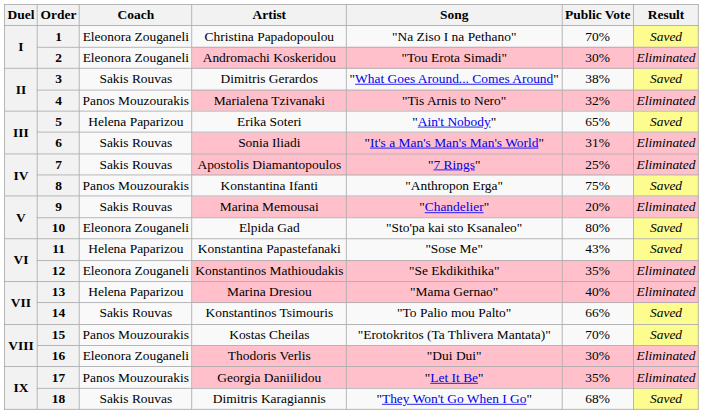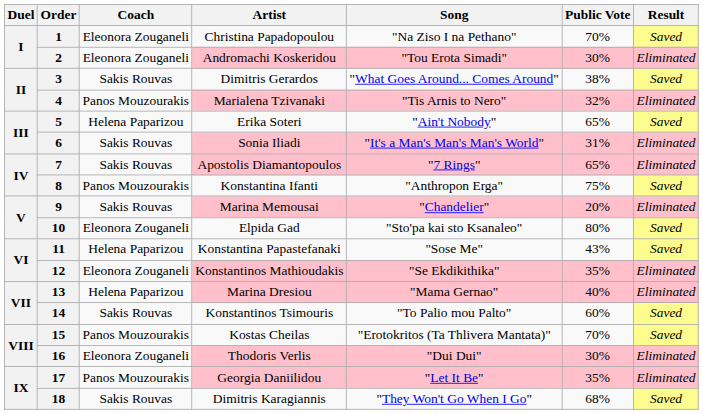 <table class="wikitable" style="text-align: center; width: auto;">
 <tr>
 <th>Duel</th>
 <th>Order</th>
 <th>Coach</th>
 <th>Artist</th>
 <th>Song</th>
 <th>Public Vote</th>
 <th>Result</th>
 </tr>
 <tr>
 <th rowspan=2>I</th>
 <th>1</th>
 <td>Eleonora Zouganeli</td>
 <td>Christina Papadopoulou</td>
 <td>"Na Ziso I na Pethano"</td>
 <td>70%</td>
 <td style="background:#fdfc8f;"><em>Saved</em></td>
 </tr>
 <tr>
 <th>2</th>
 <td>Eleonora Zouganeli</td>
 <td style="background:pink;">Andromachi Koskeridou</td>
 <td style="background:pink;">"Tou Erota Simadi"</td>
 <td style="background:pink;">30%</td>
 <td style="background:pink;"><em>Eliminated</em></td>
 </tr>
 <tr>
 <th rowspan=2>II</th>
 <th>3</th>
 <td>Sakis Rouvas</td>
 <td>Dimitris Gerardos</td>
 <td>"<a href='#'>What Goes Around... Comes Around</a>"</td>
 <td>38%</td>
 <td style="background:#fdfc8f;"><em>Saved</em></td>
 </tr>
 <tr>
 <th>4</th>
 <td>Panos Mouzourakis</td>
 <td style="background:pink;">Marialena Tzivanaki</td>
 <td style="background:pink;">"Tis Arnis to Nero"</td>
 <td style="background:pink;">32%</td>
 <td style="background:pink;"><em>Eliminated</em></td>
 </tr>
 <tr>
 <th rowspan=2>III</th>
 <th>5</th>
 <td>Helena Paparizou</td>
 <td>Erika Soteri</td>
 <td>"<a href='#'>Ain't Nobody</a>"</td>
 <td>65%</td>
 <td style="background:#fdfc8f;"><em>Saved</em></td>
 </tr>
 <tr>
 <th>6</th>
 <td>Sakis Rouvas</td>
 <td style="background:pink;">Sonia Iliadi</td>
 <td style="background:pink;">"<a href='#'>It's a Man's Man's Man's World</a>"</td>
 <td style="background:pink;">31%</td>
 <td style="background:pink;"><em>Eliminated</em></td>
 </tr>
 <tr>
 <th rowspan=2>IV</th>
 <th>7</th>
 <td>Sakis Rouvas</td>
 <td style="background:pink;">Apostolis Diamantopoulos</td>
 <td style="background:pink;">"<a href='#'>7 Rings</a>"</td>
-<td style="background:pink;">25%</td>
+<td style="background:pink;">65%</td>
 <td style="background:pink;"><em>Eliminated</em></td>
 </tr>
 <tr>
 <th>8</th>
 <td>Panos Mouzourakis</td>
 <td>Konstantina Ifanti</td>
 <td>"Anthropon Erga"</td>
 <td>75%</td>
 <td style="background:#fdfc8f;"><em>Saved</em></td>
 </tr>
 <tr>
 <th rowspan=2>V</th>
 <th>9</th>
 <td>Sakis Rouvas</td>
 <td style="background:pink;">Marina Memousai</td>
 <td style="background:pink;">"<a href='#'>Chandelier</a>"</td>
 <td style="background:pink;">20%</td>
 <td style="background:pink;"><em>Eliminated</em></td>
 </tr>
 <tr>
 <th>10</th>
 <td>Eleonora Zouganeli</td>
 <td>Elpida Gad</td>
 <td>"Sto'pa kai sto Ksanaleo"</td>
 <td>80%</td>
 <td style="background:#fdfc8f;"><em>Saved</em></td>
 </tr>
 <tr>
 <th rowspan=2>VI</th>
 <th>11</th>
 <td>Helena Paparizou</td>
 <td>Konstantina Papastefanaki</td>
 <td>"Sose Me"</td>
 <td>43%</td>
 <td style="background:#fdfc8f;"><em>Saved</em></td>
 </tr>
 <tr>
 <th>12</th>
 <td>Eleonora Zouganeli</td>
 <td style="background:pink;">Konstantinos Mathioudakis</td>
 <td style="background:pink;">"Se Ekdikithika"</td>
 <td style="background:pink;">35%</td>
 <td style="background:pink;"><em>Eliminated</em></td>
 </tr>
 <tr>
 <th rowspan=2>VII</th>
 <th>13</th>
 <td>Helena Paparizou</td>
 <td style="background:pink;">Marina Dresiou</td>
 <td style="background:pink;">"Mama Gernao"</td>
 <td style="background:pink;">40%</td>
 <td style="background:pink;"><em>Eliminated</em></td>
 </tr>
 <tr>
 <th>14</th>
 <td>Sakis Rouvas</td>
 <td>Konstantinos Tsimouris</td>
 <td>"To Palio mou Palto"</td>
-<td>66%</td>
+<td>60%</td>
 <td style="background:#fdfc8f;"><em>Saved</em></td>
 </tr>
 <tr>
 <th rowspan=2>VIII</th>
 <th>15</th>
 <td>Panos Mouzourakis</td>
 <td>Kostas Cheilas</td>
 <td>"Erotokritos (Ta Thlivera Mantata)"</td>
 <td>70%</td>
 <td style="background:#fdfc8f;"><em>Saved</em></td>
 </tr>
 <tr>
 <th>16</th>
 <td>Eleonora Zouganeli</td>
 <td style="background:pink;">Thodoris Verlis</td>
 <td style="background:pink;">"Dui Dui"</td>
 <td style="background:pink;">30%</td>
 <td style="background:pink;"><em>Eliminated</em></td>
 </tr>
 <tr>
 <th rowspan=2>IX</th>
 <th>17</th>
 <td>Panos Mouzourakis</td>
 <td style="background:pink;">Georgia Daniilidou</td>
 <td style="background:pink;">"<a href='#'>Let It Be</a>"</td>
 <td style="background:pink;">35%</td>
 <td style="background:pink;"><em>Eliminated</em></td>
 </tr>
 <tr>
 <th>18</th>
 <td>Sakis Rouvas</td>
 <td>Dimitris Karagiannis</td>
 <td>"<a href='#'>They Won't Go When I Go</a>"</td>
 <td>68%</td>
 <td style="background:#fdfc8f;"><em>Saved</em></td>
 </tr>
 </table>
